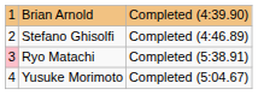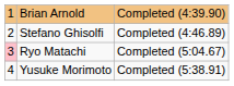 <table class="wikitable sortable">
 <tr style="background-color:#f2c282">
 <td>1</td>
 <td>Brian Arnold</td>
 <td>Completed (4:39.90)</td>
 </tr>
 <tr>
 <td>2</td>
 <td>Stefano Ghisolfi</td>
 <td>Completed (4:46.89)</td>
 </tr>
 <tr>
 <td style="background: pink;">3</td>
 <td>Ryo Matachi</td>
-<td>Completed (5:38.91)</td>
+<td>Completed (5:04.67)</td>
 </tr>
 <tr>
 <td>4</td>
 <td>Yusuke Morimoto</td>
-<td>Completed (5:04.67)</td>
+<td>Completed (5:38.91)</td>
 </tr>
 </table>
